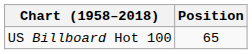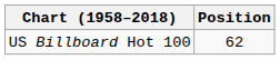 <table class="wikitable plainrowheaders">
 <tr>
 <th>Chart (1958–2018)</th>
 <th>Position</th>
 </tr>
 <tr>
 <td>US <em>Billboard</em> Hot 100</td>
-<td style="text-align:center;">65</td>
+<td style="text-align:center;">62</td>
 </tr>
 </table>
